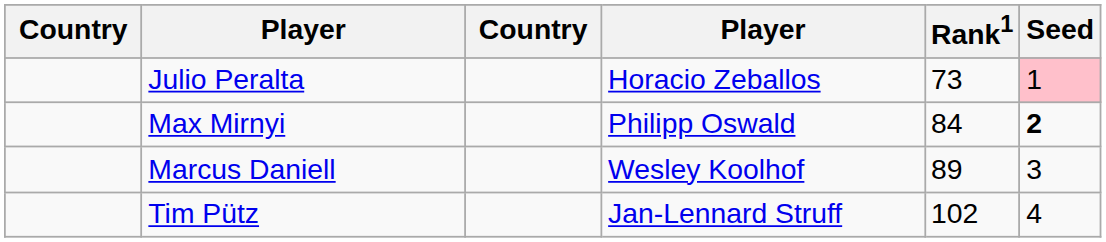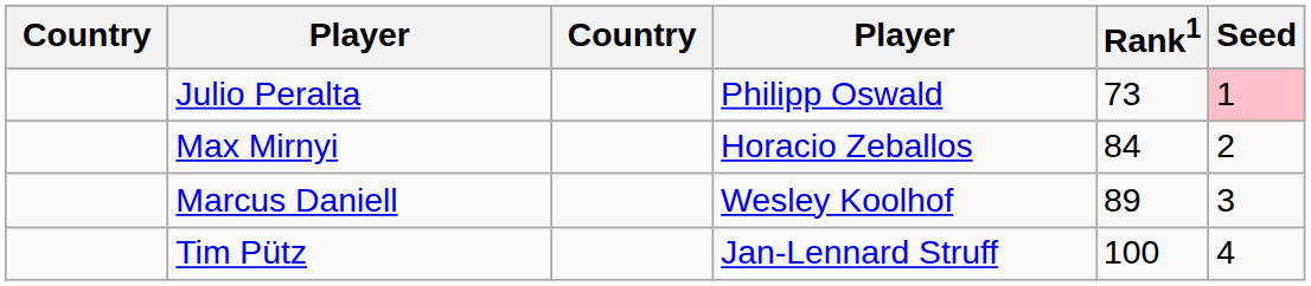 <table class="sortable wikitable">
 <tr>
 <th width="70">Country</th>
 <th width="175">Player</th>
 <th width="70">Country</th>
 <th width="175">Player</th>
 <th>Rank<sup>1</sup></th>
 <th>Seed</th>
 </tr>
 <tr>
 <td></td>
 <td><a href='#'>Julio Peralta</a></td>
 <td></td>
-<td><a href='#'>Horacio Zeballos</a></td>
+<td><a href='#'>Philipp Oswald</a></td>
 <td>73</td>
 <td style="background: pink;">1</td>
 </tr>
 <tr>
 <td></td>
 <td><a href='#'>Max Mirnyi</a></td>
 <td></td>
-<td><a href='#'>Philipp Oswald</a></td>
+<td><a href='#'>Horacio Zeballos</a></td>
 <td>84</td>
-<td><strong>2</strong></td>
+<td>2</td>
 </tr>
 <tr>
 <td></td>
 <td><a href='#'>Marcus Daniell</a></td>
 <td></td>
 <td><a href='#'>Wesley Koolhof</a></td>
 <td>89</td>
 <td>3</td>
 </tr>
 <tr>
 <td></td>
 <td><a href='#'>Tim Pütz</a></td>
 <td></td>
 <td><a href='#'>Jan-Lennard Struff</a></td>
-<td>102</td>
+<td>100</td>
 <td>4</td>
 </tr>
 </table>
